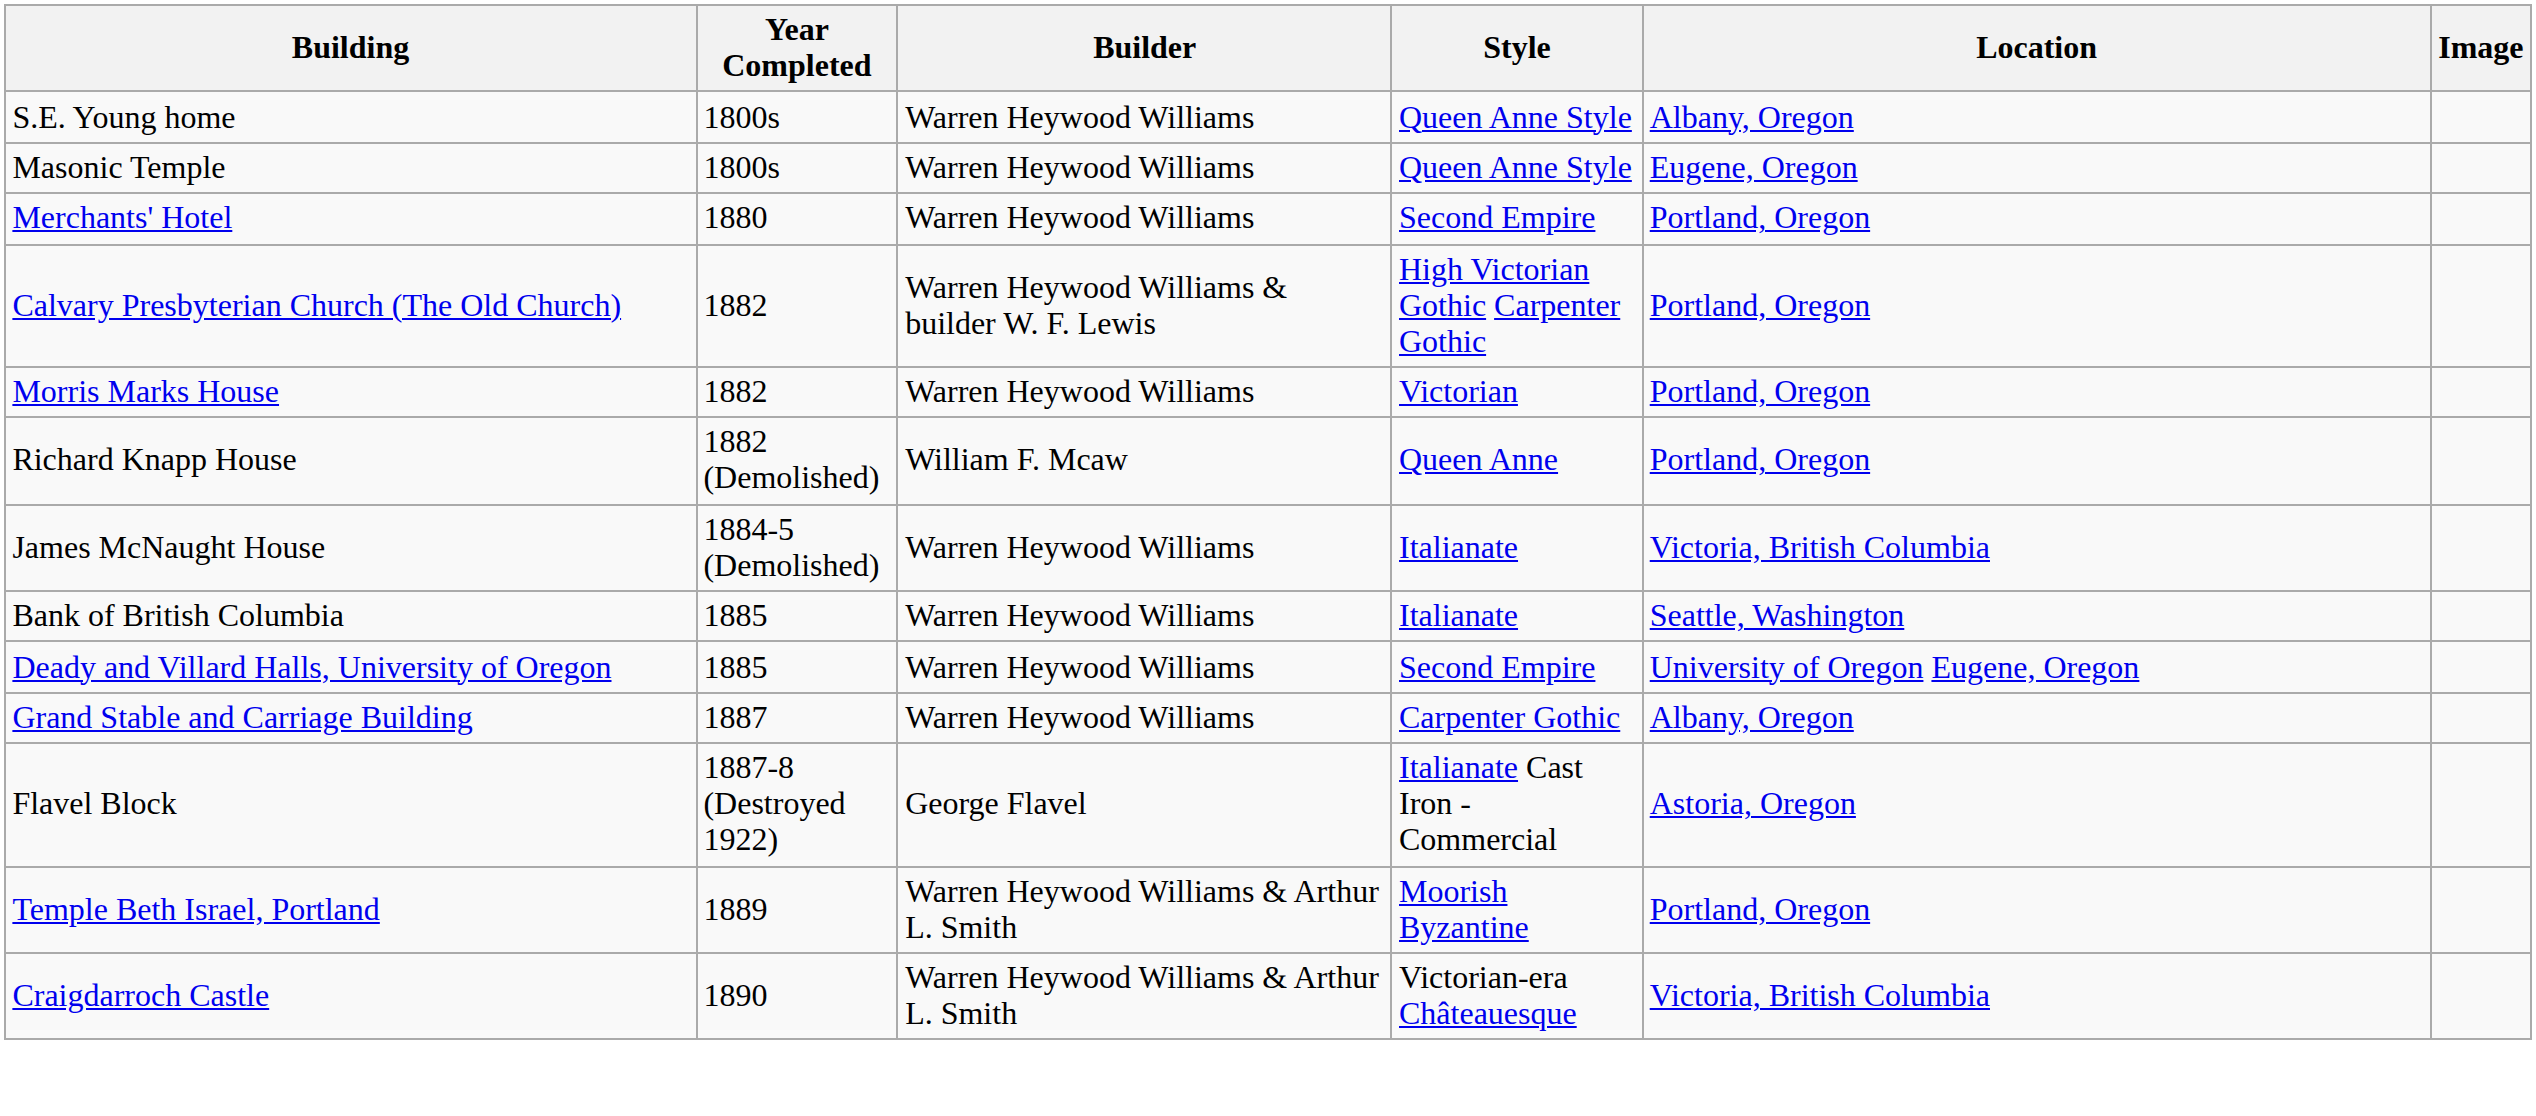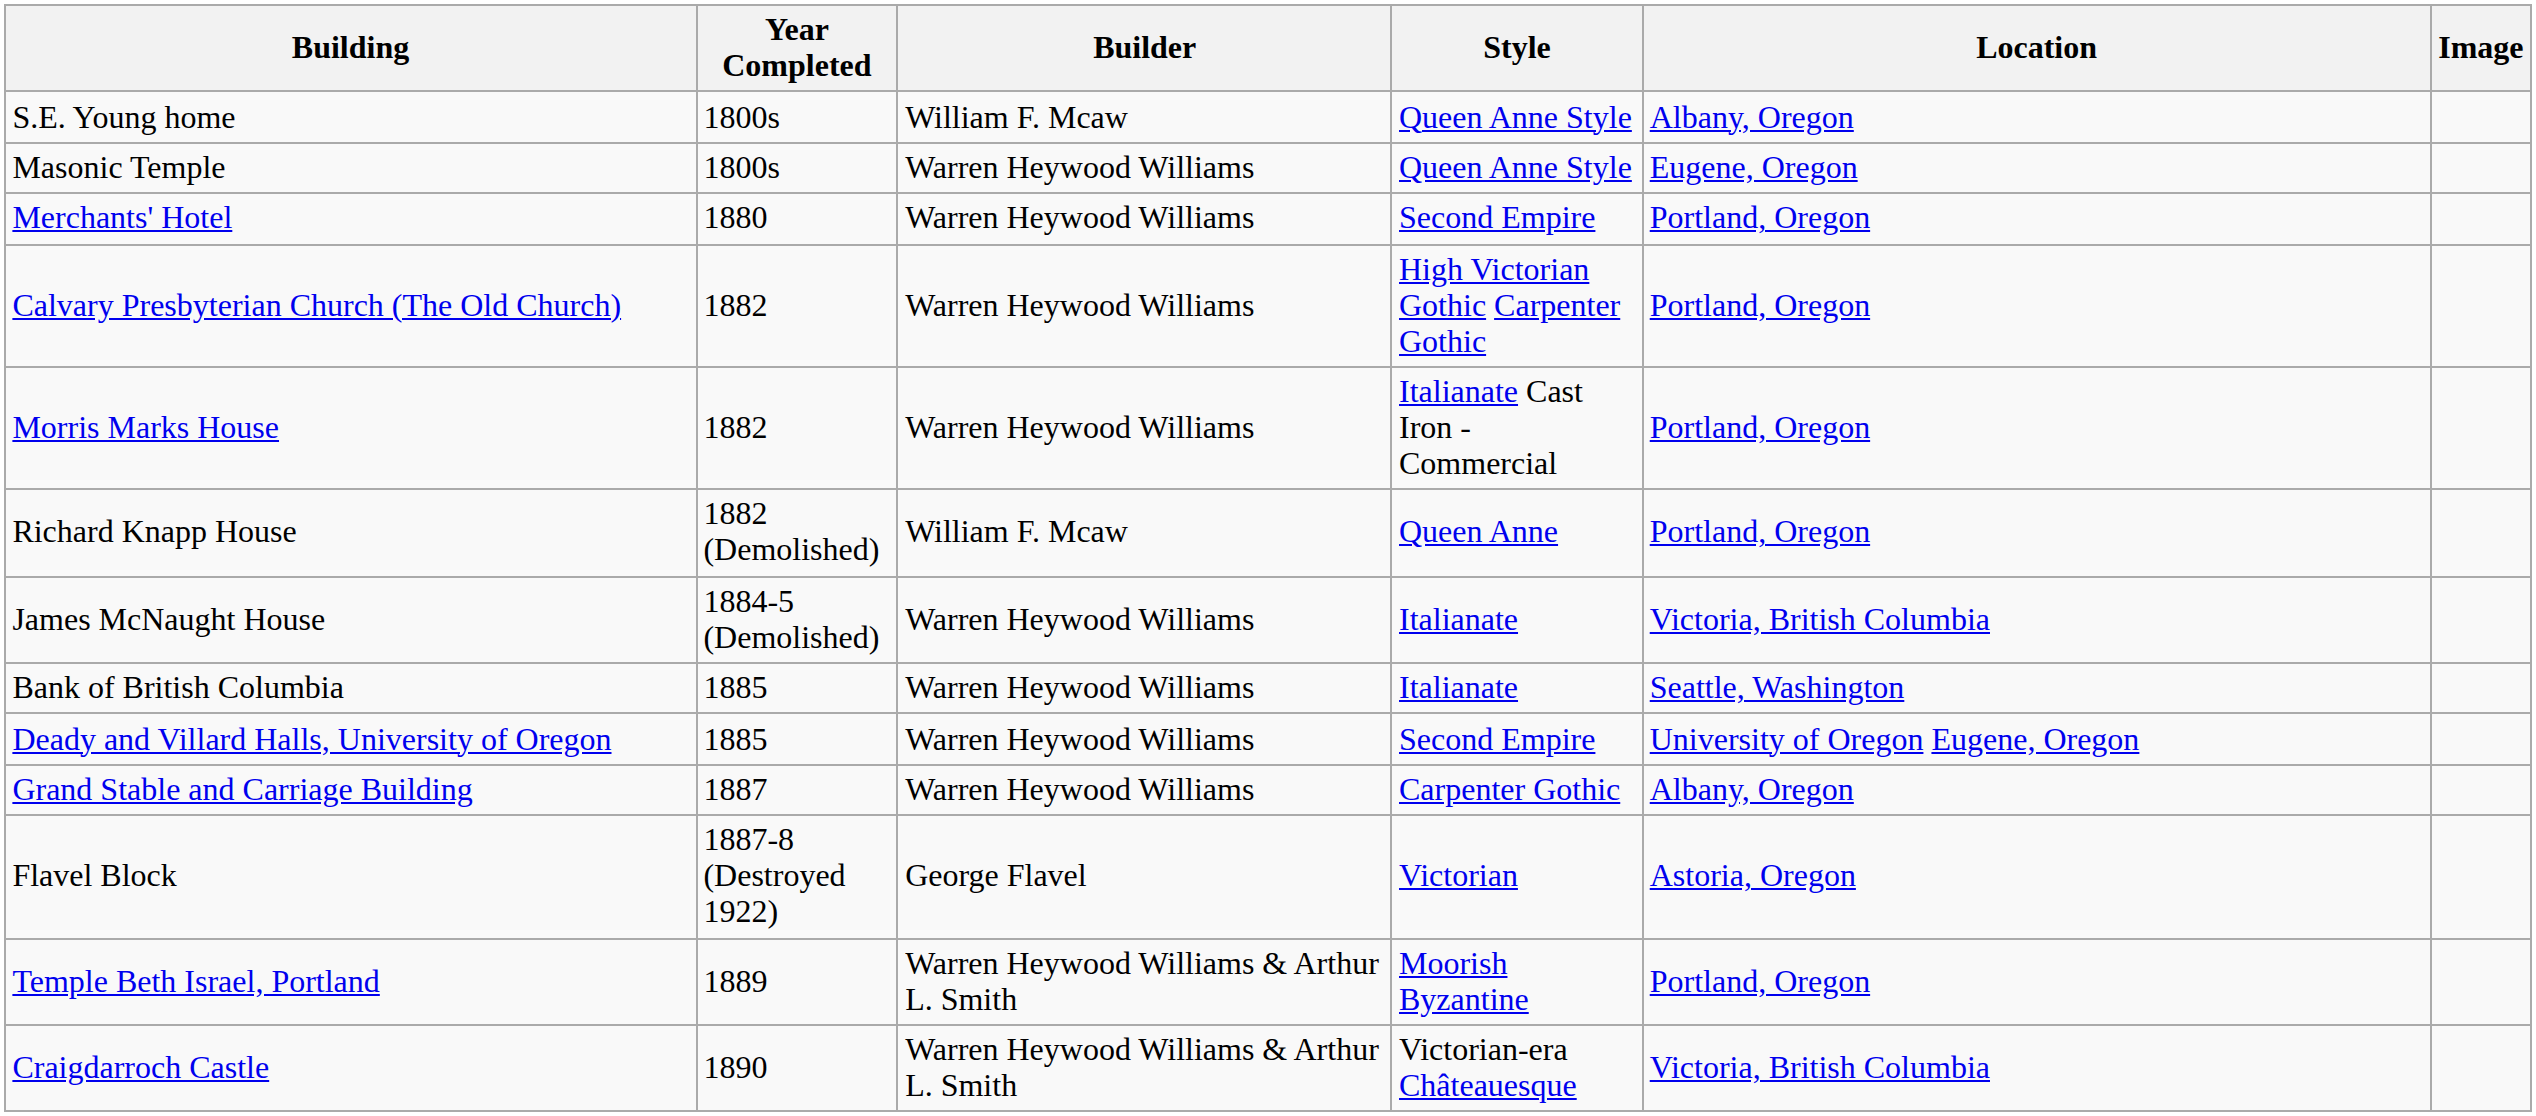 <table class="wikitable" style="margin:1em auto;">
 <tr style="background:lightblue;">
 <th width=28%>Building</th>
 <th width=8%>Year Completed</th>
 <th width=20%>Builder</th>
 <th width=10%>Style</th>
 <th width=32%>Location</th>
 <th width=7%>Image</th>
 </tr>
 <tr>
 <td>S.E. Young home</td>
 <td>1800s</td>
-<td>Warren Heywood Williams</td>
+<td>William F. Mcaw</td>
 <td><a href='#'>Queen Anne Style</a></td>
 <td><a href='#'>Albany, Oregon</a></td>
 <td></td>
 </tr>
 <tr>
 <td>Masonic Temple</td>
 <td>1800s</td>
 <td>Warren Heywood Williams</td>
 <td><a href='#'>Queen Anne Style</a></td>
 <td><a href='#'>Eugene, Oregon</a></td>
 <td></td>
 </tr>
 <tr>
 <td><a href='#'>Merchants' Hotel</a></td>
 <td>1880</td>
 <td>Warren Heywood Williams</td>
 <td><a href='#'>Second Empire</a></td>
 <td><a href='#'>Portland, Oregon</a></td>
 <td></td>
 </tr>
 <tr>
 <td><a href='#'>Calvary Presbyterian Church (The Old Church)</a></td>
 <td>1882</td>
-<td>Warren Heywood Williams & builder W. F. Lewis</td>
+<td>Warren Heywood Williams</td>
 <td><a href='#'>High Victorian Gothic</a> <a href='#'>Carpenter Gothic</a></td>
 <td><a href='#'>Portland, Oregon</a></td>
 <td></td>
 </tr>
 <tr>
 <td><a href='#'>Morris Marks House</a></td>
 <td>1882</td>
 <td>Warren Heywood Williams</td>
-<td><a href='#'>Victorian</a></td>
+<td><a href='#'>Italianate</a> Cast Iron - Commercial</td>
 <td><a href='#'>Portland, Oregon</a></td>
 <td></td>
 </tr>
 <tr>
 <td>Richard Knapp House</td>
 <td>1882<br>(Demolished)</td>
 <td>William F. Mcaw</td>
 <td><a href='#'>Queen Anne</a></td>
 <td><a href='#'>Portland, Oregon</a></td>
 <td></td>
 </tr>
 <tr>
 <td>James McNaught House</td>
 <td>1884-5 (Demolished)</td>
 <td>Warren Heywood Williams</td>
 <td><a href='#'>Italianate</a></td>
 <td><a href='#'>Victoria, British Columbia</a></td>
 <td></td>
 </tr>
 <tr>
 <td>Bank of British Columbia</td>
 <td>1885</td>
 <td>Warren Heywood Williams</td>
 <td><a href='#'>Italianate</a></td>
 <td><a href='#'>Seattle, Washington</a></td>
 <td></td>
 </tr>
 <tr>
 <td><a href='#'>Deady and Villard Halls, University of Oregon</a></td>
 <td>1885</td>
 <td>Warren Heywood Williams</td>
 <td><a href='#'>Second Empire</a></td>
 <td><a href='#'>University of Oregon</a> <a href='#'>Eugene, Oregon</a></td>
 <td></td>
 </tr>
 <tr>
 <td><a href='#'>Grand Stable and Carriage Building</a></td>
 <td>1887</td>
 <td>Warren Heywood Williams</td>
 <td><a href='#'>Carpenter Gothic</a></td>
 <td><a href='#'>Albany, Oregon</a></td>
 <td></td>
 </tr>
 <tr>
 <td>Flavel Block</td>
 <td>1887-8 (Destroyed 1922)</td>
 <td>George Flavel</td>
-<td><a href='#'>Italianate</a> Cast Iron - Commercial</td>
+<td><a href='#'>Victorian</a></td>
 <td><a href='#'>Astoria, Oregon</a></td>
 <td></td>
 </tr>
 <tr>
 <td><a href='#'>Temple Beth Israel, Portland</a></td>
 <td>1889</td>
 <td>Warren Heywood Williams & Arthur L. Smith</td>
 <td><a href='#'>Moorish</a> <a href='#'>Byzantine</a></td>
 <td><a href='#'>Portland, Oregon</a></td>
 <td></td>
 </tr>
 <tr>
 <td><a href='#'>Craigdarroch Castle</a></td>
 <td>1890</td>
 <td>Warren Heywood Williams & Arthur L. Smith</td>
 <td>Victorian-era <a href='#'>Châteauesque</a></td>
 <td><a href='#'>Victoria, British Columbia</a></td>
 <td></td>
 </tr>
 <tr>
 </tr>
 </table>
